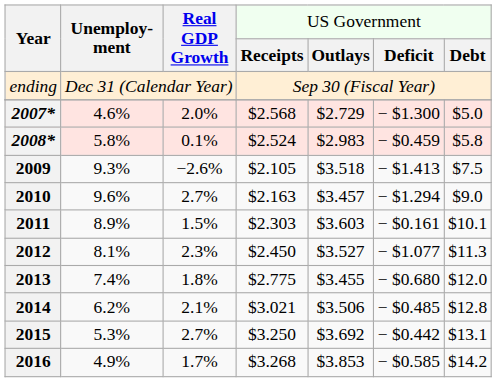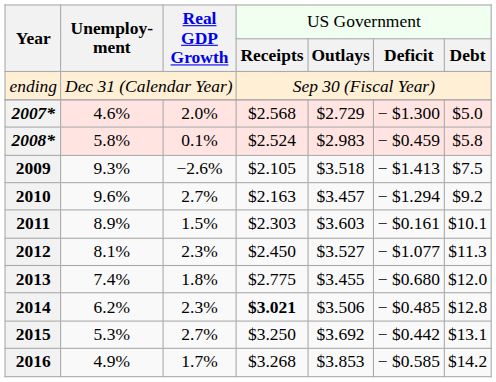 <table class="wikitable" align="right" style="margin-left:1em; text-align:center">
 <tr>
 <th rowspan="2">Year</th>
 <th rowspan="2">Unemploy-<br>ment</th>
 <th rowspan="2"><a href='#'>Real<br> GDP<br> Growth</a></th>
 <td colspan="4" style="background:honeydew">US Government</td>
 </tr>
 <tr>
 <th>Receipts</th>
 <th>Outlays</th>
 <th>Deficit</th>
 <th>Debt</th>
 </tr>
 <tr style="background:papayawhip">
 <td><em>ending</em></td>
 <td colspan="2"><em>Dec 31 (Calendar Year)</em></td>
 <td colspan="4"><em>Sep 30 (Fiscal Year)</em></td>
 </tr>
 <tr>
 </tr>
 <tr style="background:mistyrose">
 <th><em>2007*</em></th>
 <td>4.6%</td>
 <td>2.0%</td>
 <td>$2.568</td>
 <td>$2.729</td>
 <td>− $1.300</td>
 <td>$5.0</td>
 </tr>
 <tr style="background:mistyrose">
 <th><em>2008*</em></th>
 <td>5.8%</td>
 <td>0.1%</td>
 <td>$2.524</td>
 <td>$2.983</td>
 <td>− $0.459</td>
 <td>$5.8</td>
 </tr>
 <tr>
 <th>2009</th>
 <td>9.3%</td>
 <td>−2.6%</td>
 <td>$2.105</td>
 <td>$3.518</td>
 <td>− $1.413</td>
 <td>$7.5</td>
 </tr>
 <tr>
 <th>2010</th>
 <td>9.6%</td>
 <td>2.7%</td>
 <td>$2.163</td>
 <td>$3.457</td>
 <td>− $1.294</td>
-<td>$9.0</td>
+<td>$9.2</td>
 </tr>
 <tr>
 <th>2011</th>
 <td>8.9%</td>
 <td>1.5%</td>
 <td>$2.303</td>
 <td>$3.603</td>
 <td>− $0.161</td>
 <td>$10.1</td>
 </tr>
 <tr>
 <th>2012</th>
 <td>8.1%</td>
 <td>2.3%</td>
 <td>$2.450</td>
 <td>$3.527</td>
 <td>− $1.077</td>
 <td>$11.3</td>
 </tr>
 <tr>
 <th>2013</th>
 <td>7.4%</td>
 <td>1.8%</td>
 <td>$2.775</td>
 <td>$3.455</td>
 <td>− $0.680</td>
 <td>$12.0</td>
 </tr>
 <tr>
 <th>2014</th>
 <td>6.2%</td>
-<td>2.1%</td>
-<td>$3.021</td>
+<td>2.3%</td>
+<td><strong>$3.021</strong></td>
 <td>$3.506</td>
 <td>− $0.485</td>
 <td>$12.8</td>
 </tr>
 <tr>
 <th>2015</th>
 <td>5.3%</td>
 <td>2.7%</td>
 <td>$3.250</td>
 <td>$3.692</td>
 <td>− $0.442</td>
 <td>$13.1</td>
 </tr>
 <tr>
 <th>2016</th>
 <td>4.9%</td>
 <td>1.7%</td>
 <td>$3.268</td>
 <td>$3.853</td>
 <td>− $0.585</td>
 <td>$14.2</td>
 </tr>
 </table>
